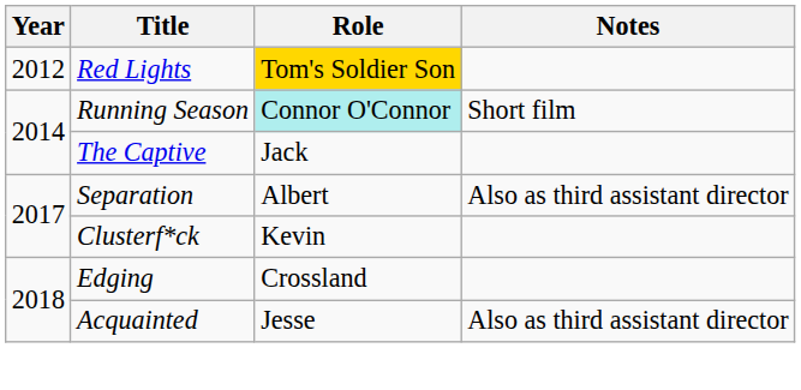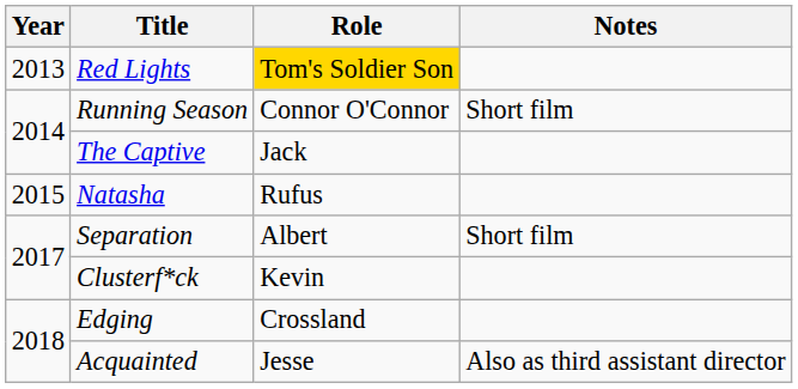 <table class="wikitable sortable">
 <tr>
 <th scope="col">Year</th>
 <th scope="col">Title</th>
 <th scope="col">Role</th>
 <th scope="col" class="unsortable">Notes</th>
 </tr>
 <tr>
-<td>2012</td>
+<td>2013</td>
 <td><em><a href='#'>Red Lights</a></em></td>
 <td style="background: gold;">Tom's Soldier Son</td>
 <td></td>
 </tr>
 <tr>
 <td rowspan="2">2014</td>
 <td><em>Running Season</em></td>
-<td style="background: paleturquoise;">Connor O'Connor</td>
+<td>Connor O'Connor</td>
 <td>Short film</td>
 </tr>
 <tr>
 <td data-sort-value="Captive, The"><em><a href='#'>The Captive</a></em></td>
 <td>Jack</td>
 <td></td>
 </tr>
 <tr>
+<td>2015</td>
+<td><em><a href='#'>Natasha</a></em></td>
+<td>Rufus</td>
+<td></td>
+</tr>
+<tr>
 <td rowspan="2">2017</td>
 <td><em>Separation</em></td>
 <td>Albert</td>
-<td>Also as third assistant director</td>
+<td>Short film</td>
 </tr>
 <tr>
 <td><em>Clusterf*ck</em></td>
 <td>Kevin</td>
 <td></td>
 </tr>
 <tr>
 <td rowspan="2">2018</td>
 <td><em>Edging</em></td>
 <td>Crossland</td>
 <td></td>
 </tr>
 <tr>
 <td><em>Acquainted</em></td>
 <td>Jesse</td>
 <td>Also as third assistant director</td>
 </tr>
 </table>
